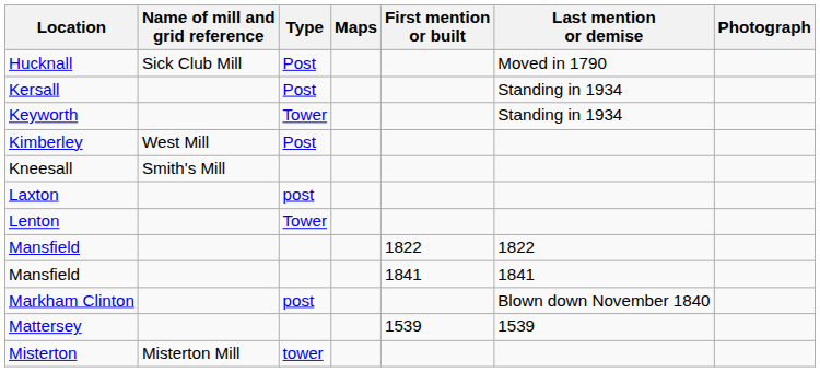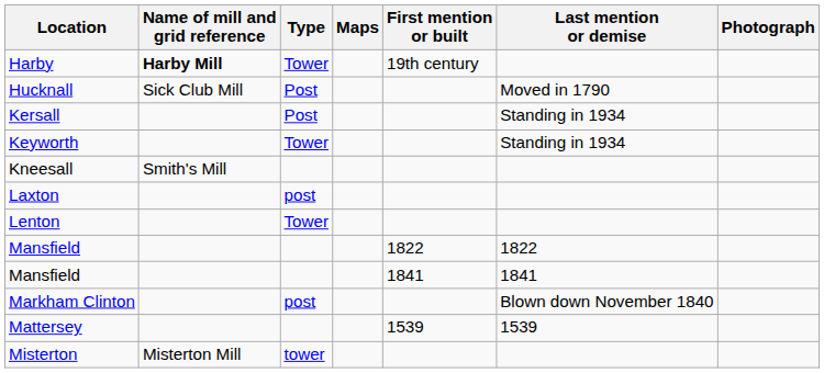 <table class="wikitable">
 <tr>
 <th>Location</th>
 <th>Name of mill and<br>grid reference</th>
 <th>Type</th>
 <th>Maps</th>
 <th>First mention<br>or built</th>
 <th>Last mention<br> or demise</th>
 <th>Photograph</th>
+</tr>
+<tr>
+<td><a href='#'>Harby</a></td>
+<td><strong>Harby Mill</strong><br></td>
+<td><a href='#'>Tower</a></td>
+<td></td>
+<td>19th century</td>
+<td></td>
+<td></td>
 </tr>
 <tr>
 <td><a href='#'>Hucknall</a></td>
 <td>Sick Club Mill</td>
 <td><a href='#'>Post</a></td>
 <td></td>
 <td></td>
 <td>Moved in 1790</td>
 <td></td>
 </tr>
 <tr>
 <td><a href='#'>Kersall</a></td>
 <td></td>
 <td><a href='#'>Post</a></td>
 <td></td>
 <td></td>
 <td>Standing in 1934</td>
 <td></td>
 </tr>
 <tr>
 <td><a href='#'>Keyworth</a></td>
 <td></td>
 <td><a href='#'>Tower</a></td>
 <td></td>
 <td></td>
 <td>Standing in 1934</td>
-<td></td>
-</tr>
-<tr>
-<td><a href='#'>Kimberley</a></td>
-<td>West Mill<br></td>
-<td><a href='#'>Post</a></td>
-<td></td>
-<td></td>
-<td></td>
 <td></td>
 </tr>
 <tr>
 <td>Kneesall</td>
 <td>Smith's Mill</td>
 <td></td>
 <td></td>
 <td></td>
 <td></td>
 <td></td>
 </tr>
 <tr>
 <td><a href='#'>Laxton</a></td>
 <td></td>
 <td><a href='#'>post</a></td>
 <td></td>
 <td></td>
 <td></td>
 <td></td>
 </tr>
 <tr>
 <td><a href='#'>Lenton</a></td>
 <td></td>
 <td><a href='#'>Tower</a></td>
 <td></td>
 <td></td>
 <td></td>
 <td></td>
 </tr>
 <tr>
 <td><a href='#'>Mansfield</a></td>
 <td></td>
 <td></td>
 <td></td>
 <td>1822</td>
 <td>1822</td>
 <td></td>
 </tr>
 <tr>
 <td>Mansfield</td>
 <td></td>
 <td></td>
 <td></td>
 <td>1841</td>
 <td>1841</td>
 <td></td>
 </tr>
 <tr>
 <td><a href='#'>Markham Clinton</a></td>
 <td></td>
 <td><a href='#'>post</a></td>
 <td></td>
 <td></td>
 <td>Blown down November 1840</td>
 <td></td>
 </tr>
 <tr>
 <td><a href='#'>Mattersey</a></td>
 <td></td>
 <td></td>
 <td></td>
 <td>1539</td>
 <td>1539</td>
 <td></td>
 </tr>
 <tr>
 <td><a href='#'>Misterton</a></td>
 <td>Misterton Mill<br></td>
 <td><a href='#'>tower</a></td>
 <td></td>
 <td></td>
 <td></td>
 <td></td>
 </tr>
 </table>
